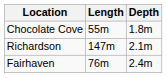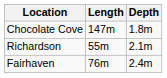 <table class="wikitable">
 <tr>
 <th>Location</th>
 <th>Length</th>
 <th>Depth</th>
 </tr>
 <tr>
 <td>Chocolate Cove</td>
-<td>55m</td>
+<td>147m</td>
 <td>1.8m</td>
 </tr>
 <tr>
 <td>Richardson</td>
-<td>147m</td>
+<td>55m</td>
 <td>2.1m</td>
 </tr>
 <tr>
 <td>Fairhaven</td>
 <td>76m</td>
 <td>2.4m</td>
 </tr>
 </table>
